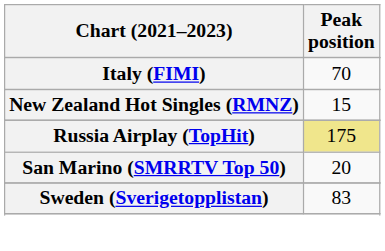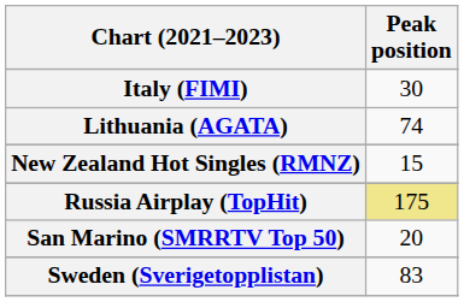 <table class="wikitable sortable plainrowheaders" style="text-align:center">
 <tr>
 <th scope="col">Chart (2021–2023)</th>
 <th scope="col">Peak<br>position</th>
 </tr>
 <tr>
 </tr>
 <tr>
 </tr>
 <tr>
 </tr>
 <tr>
 </tr>
 <tr>
 </tr>
 <tr>
 </tr>
 <tr>
 </tr>
 <tr>
 <th scope="row">Italy (<a href='#'>FIMI</a>)</th>
-<td>70</td>
+<td>30</td>
+</tr>
+<tr>
+<th scope="row">Lithuania (<a href='#'>AGATA</a>)</th>
+<td>74</td>
 </tr>
 <tr>
 </tr>
 <tr>
 </tr>
 <tr>
 <th scope="row">New Zealand Hot Singles (<a href='#'>RMNZ</a>)</th>
 <td>15</td>
 </tr>
 <tr>
 </tr>
 <tr>
 <th scope="row">Russia Airplay (<a href='#'>TopHit</a>)</th>
 <td style="background: khaki;">175</td>
 </tr>
 <tr>
 <th scope="row">San Marino (<a href='#'>SMRRTV Top 50</a>)</th>
 <td>20</td>
 </tr>
 <tr>
 </tr>
 <tr>
 <th scope="row">Sweden (<a href='#'>Sverigetopplistan</a>)</th>
 <td>83</td>
 </tr>
 <tr>
 </tr>
 <tr>
 </tr>
 <tr>
 </tr>
 <tr>
 </tr>
 </table>
